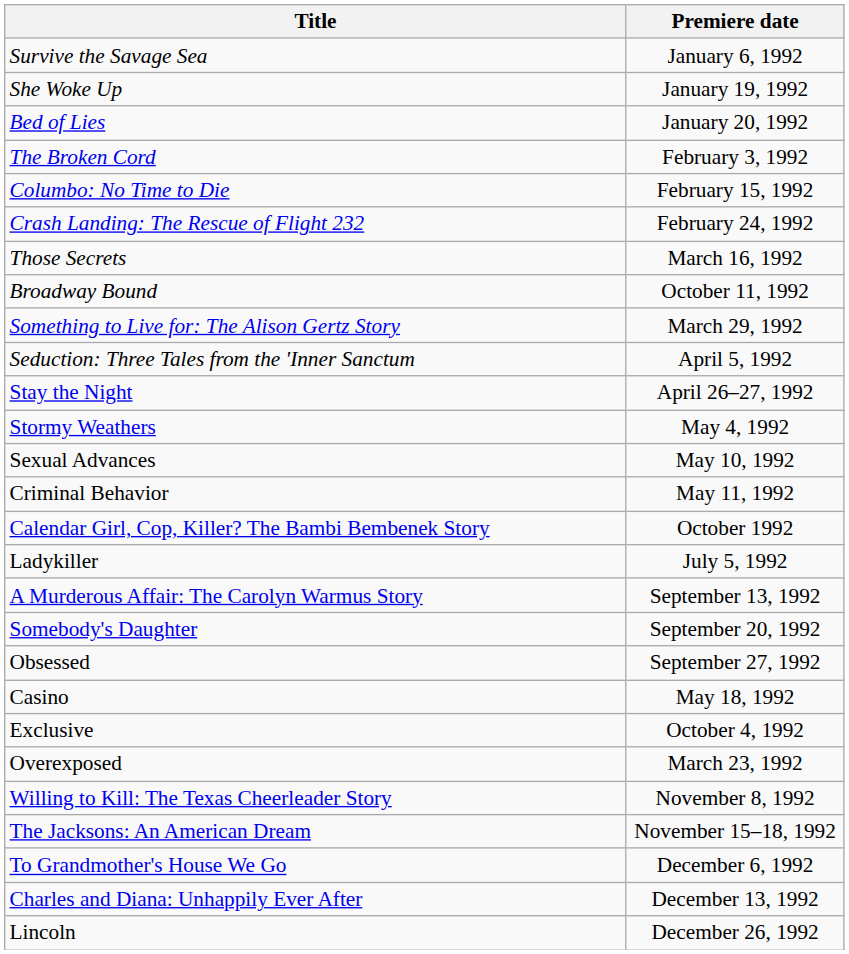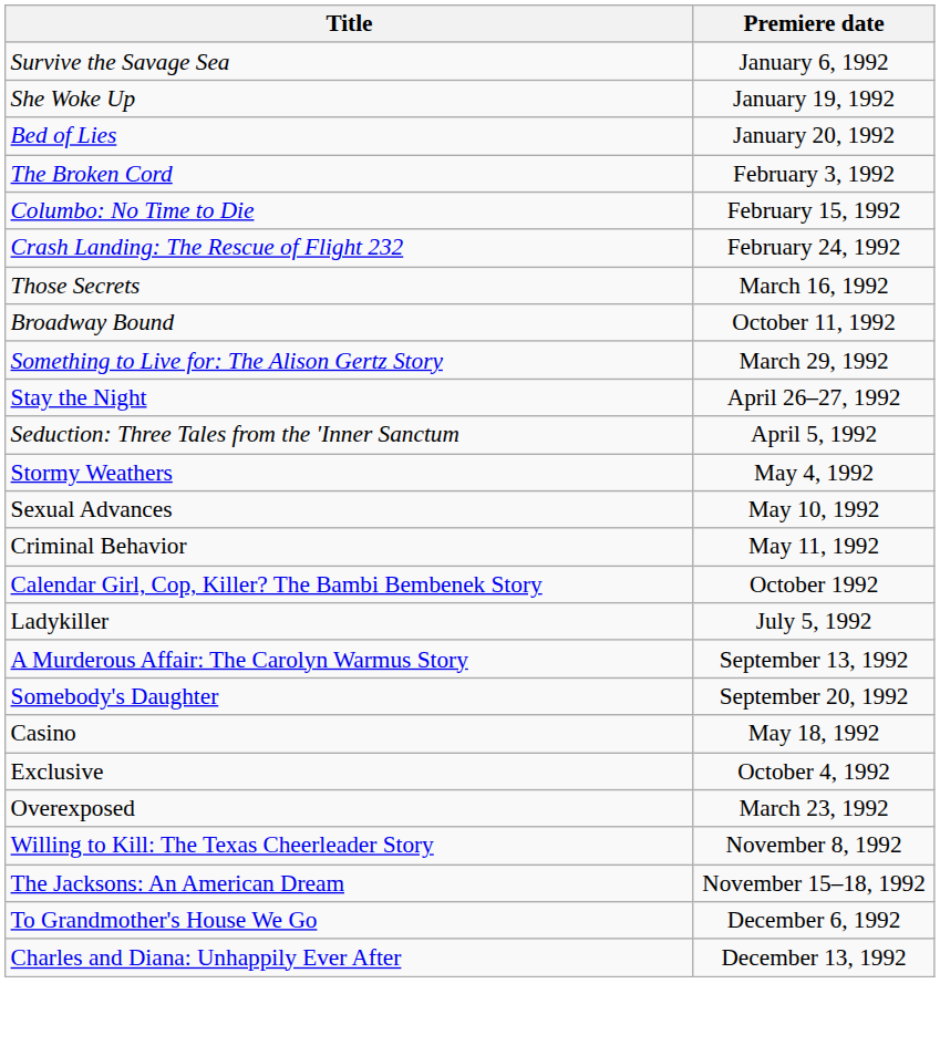 <table class="wikitable plainrowheaders sortable" style="width:50%;text-align:center;">
 <tr>
 <th scope="col" style="width:40%;">Title</th>
 <th scope="col" style="width:14%;">Premiere date</th>
 </tr>
 <tr>
 <td scope="row" style="text-align:left;"><em>Survive the Savage Sea</em></td>
 <td>January 6, 1992</td>
 </tr>
 <tr>
 <td scope="row" style="text-align:left;"><em>She Woke Up</em></td>
 <td>January 19, 1992</td>
 </tr>
 <tr>
 <td scope="row" style="text-align:left;"><em><a href='#'>Bed of Lies</a></em></td>
 <td>January 20, 1992</td>
 </tr>
 <tr>
 <td scope="row" style="text-align:left;"><em><a href='#'>The Broken Cord</a></em></td>
 <td>February 3, 1992</td>
 </tr>
 <tr>
 <td scope="row" style="text-align:left;"><em><a href='#'>Columbo: No Time to Die</a></em></td>
 <td>February 15, 1992</td>
 </tr>
 <tr>
 <td scope="row" style="text-align:left;"><em><a href='#'>Crash Landing: The Rescue of Flight 232</a></em></td>
 <td>February 24, 1992</td>
 </tr>
 <tr>
 <td scope="row" style="text-align:left;"><em>Those Secrets</em></td>
 <td>March 16, 1992</td>
 </tr>
 <tr>
 <td scope="row" style="text-align:left;"><em>Broadway Bound</em></td>
 <td>October 11, 1992</td>
 </tr>
 <tr>
 <td scope="row" style="text-align:left;"><em><a href='#'>Something to Live for: The Alison Gertz Story</a></em></td>
 <td>March 29, 1992</td>
 </tr>
 <tr>
+<td scope="row" style="text-align:left;"></em><a href='#'>Stay the Night</a><em></td>
+<td>April 26–27, 1992</td>
+</tr>
+<tr>
 <td scope="row" style="text-align:left;"><em>Seduction: Three Tales from the 'Inner Sanctum<strong></td>
 <td>April 5, 1992</td>
-</tr>
-<tr>
-<td scope="row" style="text-align:left;"></em><a href='#'>Stay the Night</a><em></td>
-<td>April 26–27, 1992</td>
 </tr>
 <tr>
 <td scope="row" style="text-align:left;"></em><a href='#'>Stormy Weathers</a><em></td>
 <td>May 4, 1992</td>
 </tr>
 <tr>
 <td scope="row" style="text-align:left;"></em>Sexual Advances<em></td>
 <td>May 10, 1992</td>
 </tr>
 <tr>
 <td scope="row" style="text-align:left;"></em>Criminal Behavior<em></td>
 <td>May 11, 1992</td>
 </tr>
 <tr>
 <td scope="row" style="text-align:left;"></em><a href='#'>Calendar Girl, Cop, Killer? The Bambi Bembenek Story</a><em></td>
 <td>October 1992</td>
 </tr>
 <tr>
 <td scope="row" style="text-align:left;"></em>Ladykiller<em></td>
 <td>July 5, 1992</td>
 </tr>
 <tr>
 <td scope="row" style="text-align:left;"></em><a href='#'>A Murderous Affair: The Carolyn Warmus Story</a><em></td>
 <td>September 13, 1992</td>
 </tr>
 <tr>
 <td scope="row" style="text-align:left;"></em><a href='#'>Somebody's Daughter</a><em></td>
 <td>September 20, 1992</td>
 </tr>
 <tr>
-<td scope="row" style="text-align:left;"></em>Obsessed<em></td>
-<td>September 27, 1992</td>
-</tr>
-<tr>
 <td scope="row" style="text-align:left;"></em>Casino<em></td>
 <td>May 18, 1992</td>
 </tr>
 <tr>
 <td scope="row" style="text-align:left;"></em>Exclusive<em></td>
 <td>October 4, 1992</td>
 </tr>
 <tr>
 <td scope="row" style="text-align:left;"></em>Overexposed<em></td>
 <td>March 23, 1992</td>
 </tr>
 <tr>
 <td scope="row" style="text-align:left;"></em><a href='#'>Willing to Kill: The Texas Cheerleader Story</a><em></td>
 <td>November 8, 1992</td>
 </tr>
 <tr>
 <td scope="row" style="text-align:left;"></em><a href='#'>The Jacksons: An American Dream</a><em></td>
 <td>November 15–18, 1992</td>
 </tr>
 <tr>
 <td scope="row" style="text-align:left;"></em><a href='#'>To Grandmother's House We Go</a><em></td>
 <td>December 6, 1992</td>
 </tr>
 <tr>
 <td scope="row" style="text-align:left;"></em><a href='#'>Charles and Diana: Unhappily Ever After</a><em></td>
 <td>December 13, 1992</td>
 </tr>
-<tr>
-<td scope="row" style="text-align:left;"></em>Lincoln<em></td>
-<td>December 26, 1992</td>
-</tr>
 </table>
